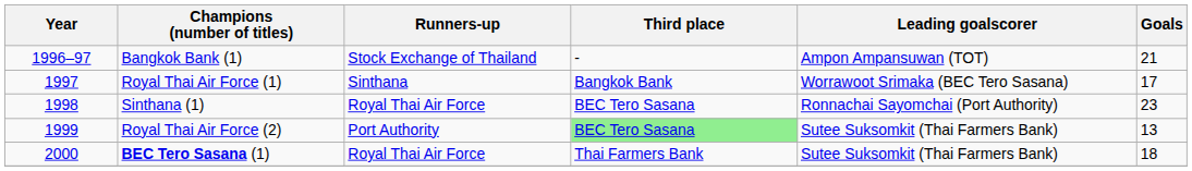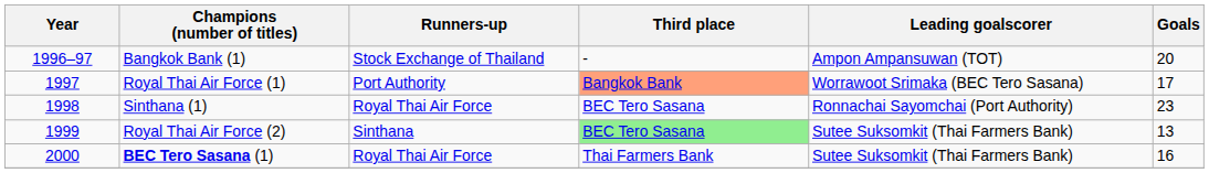 <table class="wikitable">
 <tr>
 <th width=9%>Year</th>
 <th width=18%>Champions<br>(number of titles)</th>
 <th width=18%>Runners-up</th>
 <th width=18%>Third place</th>
 <th width=27%>Leading goalscorer</th>
 <th width=1%>Goals</th>
 </tr>
 <tr>
 <td align=center><a href='#'>1996–97</a></td>
 <td><a href='#'>Bangkok Bank</a> (1)</td>
 <td><a href='#'>Stock Exchange of Thailand</a></td>
 <td>-</td>
 <td><a href='#'>Ampon Ampansuwan</a> (TOT)</td>
-<td>21</td>
+<td>20</td>
 </tr>
 <tr>
 <td align=center><a href='#'>1997</a></td>
 <td><a href='#'>Royal Thai Air Force</a> (1)</td>
-<td><a href='#'>Sinthana</a></td>
-<td><a href='#'>Bangkok Bank</a></td>
+<td><a href='#'>Port Authority</a></td>
+<td style="background: lightsalmon;"><a href='#'>Bangkok Bank</a></td>
 <td><a href='#'>Worrawoot Srimaka</a> (BEC Tero Sasana)</td>
 <td>17</td>
 </tr>
 <tr>
 <td align=center><a href='#'>1998</a></td>
 <td><a href='#'>Sinthana</a> (1)</td>
 <td><a href='#'>Royal Thai Air Force</a></td>
 <td><a href='#'>BEC Tero Sasana</a></td>
 <td><a href='#'>Ronnachai Sayomchai</a> (Port Authority)</td>
 <td>23</td>
 </tr>
 <tr>
 <td align=center><a href='#'>1999</a></td>
 <td><a href='#'>Royal Thai Air Force</a> (2)</td>
-<td><a href='#'>Port Authority</a></td>
+<td><a href='#'>Sinthana</a></td>
 <td style="background: lightgreen;"><a href='#'>BEC Tero Sasana</a></td>
 <td><a href='#'>Sutee Suksomkit</a> (Thai Farmers Bank)</td>
 <td>13</td>
 </tr>
 <tr>
 <td align=center><a href='#'>2000</a></td>
 <td><strong><a href='#'>BEC Tero Sasana</a></strong> (1)</td>
 <td><a href='#'>Royal Thai Air Force</a></td>
 <td><a href='#'>Thai Farmers Bank</a></td>
 <td><a href='#'>Sutee Suksomkit</a> (Thai Farmers Bank)</td>
-<td>18</td>
+<td>16</td>
 </tr>
 <tr>
 </tr>
 </table>
